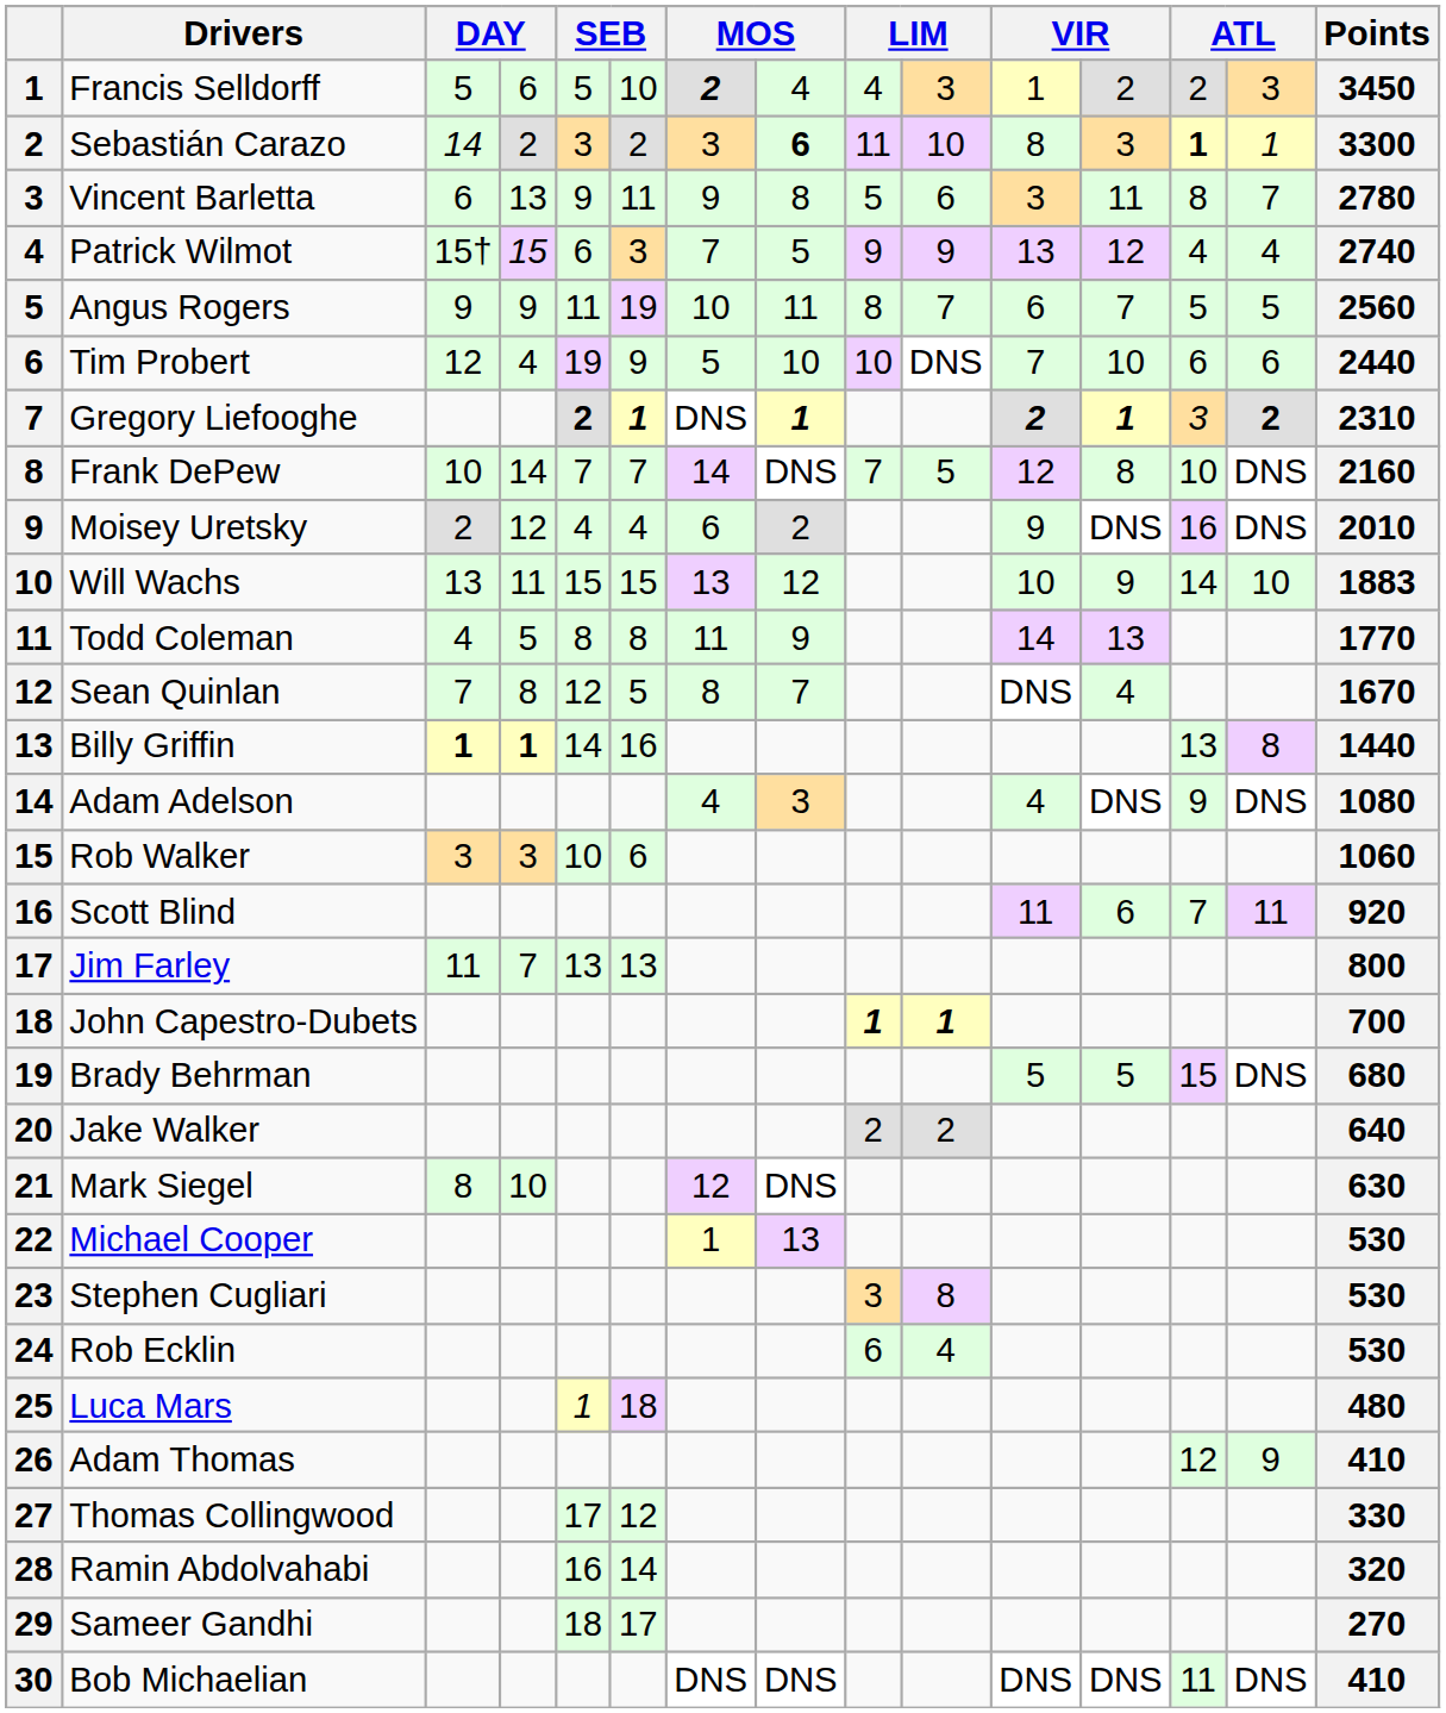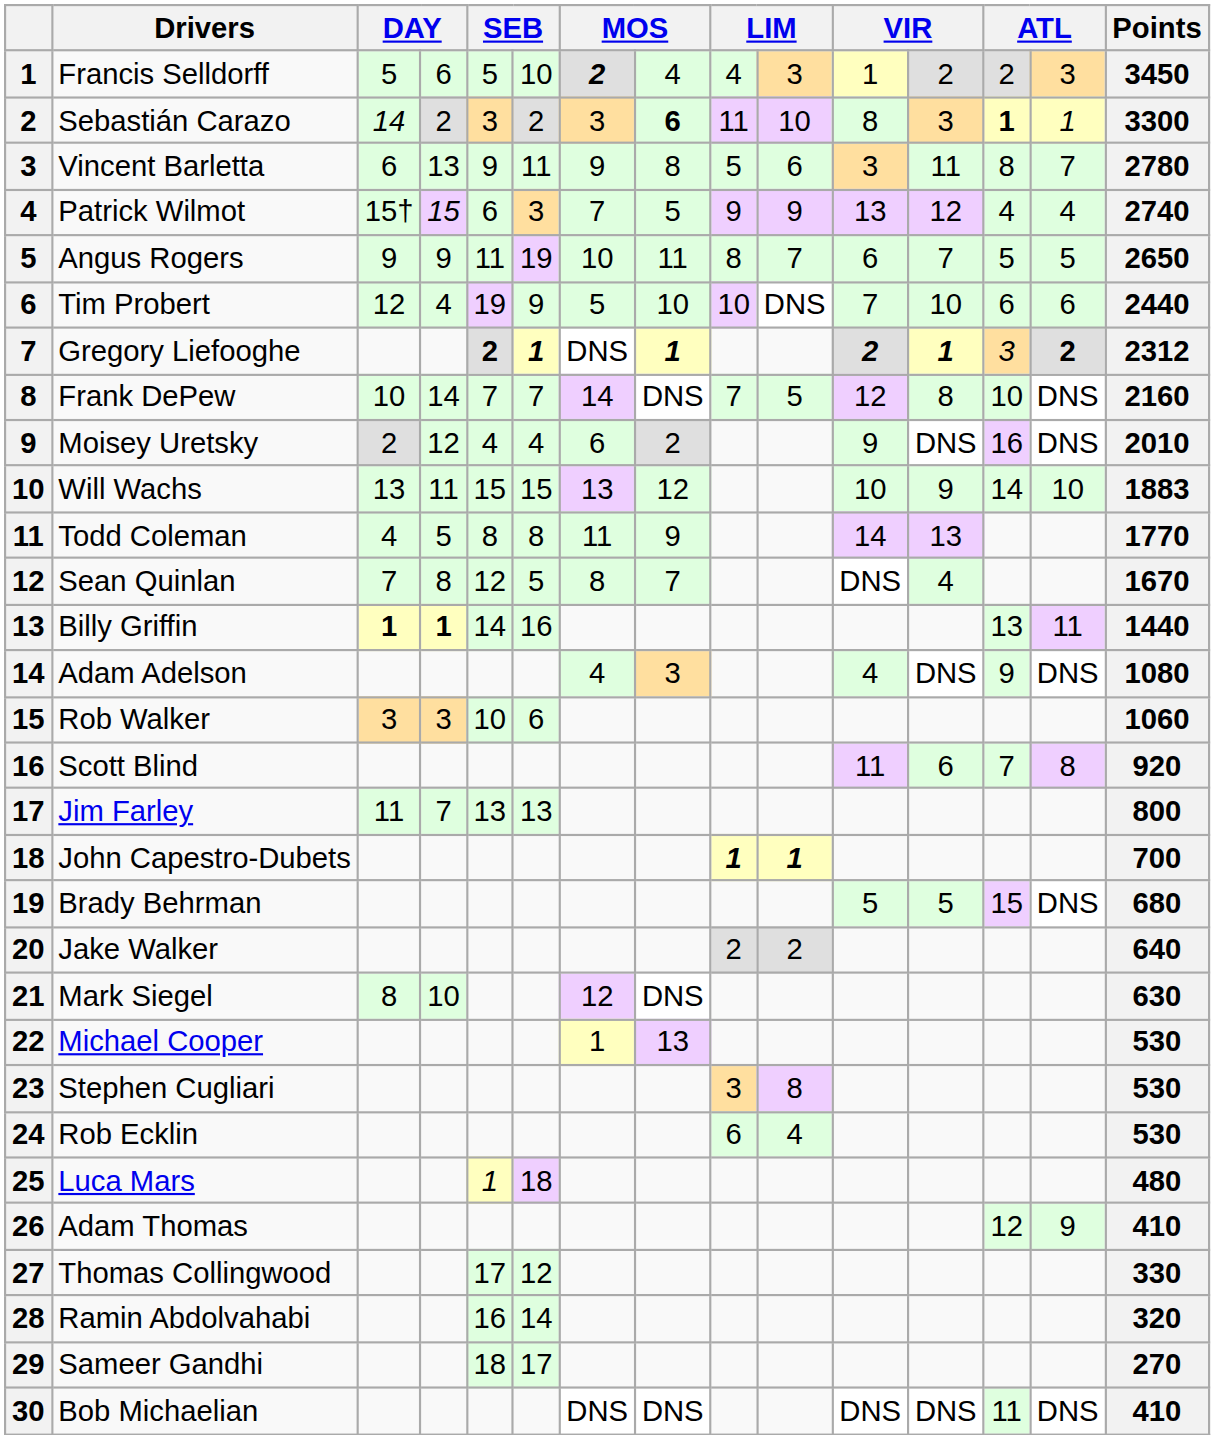 <table class="wikitable" style="font-size:85%; text-align:center">
 <tr>
 <th></th>
 <th>Drivers</th>
 <th colspan=2><a href='#'>DAY</a><br></th>
 <th colspan=2><a href='#'>SEB</a><br></th>
 <th colspan=2><a href='#'>MOS</a><br></th>
 <th colspan=2><a href='#'>LIM</a><br></th>
 <th colspan=2><a href='#'>VIR</a><br></th>
 <th colspan=2><a href='#'>ATL</a><br></th>
 <th>Points</th>
 </tr>
 <tr>
 <th>1</th>
 <td align=left> Francis Selldorff</td>
 <td style="background:#dfffdf;">5</td>
 <td style="background:#dfffdf;">6</td>
 <td style="background:#dfffdf;">5</td>
 <td style="background:#dfffdf;">10</td>
 <td style="background:#dfdfdf;"><strong><em>2</em></strong></td>
 <td style="background:#dfffdf;">4</td>
 <td style="background:#dfffdf;">4</td>
 <td style="background:#ffdf9f;">3</td>
 <td style="background:#ffffbf;">1</td>
 <td style="background:#dfdfdf;">2</td>
 <td style="background:#dfdfdf;">2</td>
 <td style="background:#ffdf9f;">3</td>
 <th>3450</th>
 </tr>
 <tr>
 <th>2</th>
 <td align=left nowrap> Sebastián Carazo</td>
 <td style="background:#dfffdf;"><em>14</em></td>
 <td style="background:#dfdfdf;">2</td>
 <td style="background:#ffdf9f;">3</td>
 <td style="background:#dfdfdf;">2</td>
 <td style="background:#ffdf9f;">3</td>
 <td style="background:#dfffdf;"><strong>6</strong></td>
 <td style="background:#efcfff;">11</td>
 <td style="background:#efcfff;">10</td>
 <td style="background:#dfffdf;">8</td>
 <td style="background:#ffdf9f;">3</td>
 <td style="background:#ffffbf;"><strong>1</strong></td>
 <td style="background:#ffffbf;"><em>1</em></td>
 <th>3300</th>
 </tr>
 <tr>
 <th>3</th>
 <td align=left> Vincent Barletta</td>
 <td style="background:#dfffdf;">6</td>
 <td style="background:#dfffdf;">13</td>
 <td style="background:#dfffdf;">9</td>
 <td style="background:#dfffdf;">11</td>
 <td style="background:#dfffdf;">9</td>
 <td style="background:#dfffdf;">8</td>
 <td style="background:#dfffdf;">5</td>
 <td style="background:#dfffdf;">6</td>
 <td style="background:#ffdf9f;">3</td>
 <td style="background:#dfffdf;">11</td>
 <td style="background:#dfffdf;">8</td>
 <td style="background:#dfffdf;">7</td>
 <th>2780</th>
 </tr>
 <tr>
 <th>4</th>
 <td align=left> Patrick Wilmot</td>
 <td style="background:#dfffdf;">15†</td>
 <td style="background:#efcfff;"><em>15</em></td>
 <td style="background:#dfffdf;">6</td>
 <td style="background:#ffdf9f;">3</td>
 <td style="background:#dfffdf;">7</td>
 <td style="background:#dfffdf;">5</td>
 <td style="background:#efcfff;">9</td>
 <td style="background:#efcfff;">9</td>
 <td style="background:#efcfff;">13</td>
 <td style="background:#efcfff;">12</td>
 <td style="background:#dfffdf;">4</td>
 <td style="background:#dfffdf;">4</td>
 <th>2740</th>
 </tr>
 <tr>
 <th>5</th>
 <td align=left> Angus Rogers</td>
 <td style="background:#dfffdf;">9</td>
 <td style="background:#dfffdf;">9</td>
 <td style="background:#dfffdf;">11</td>
 <td style="background:#efcfff;">19</td>
 <td style="background:#dfffdf;">10</td>
 <td style="background:#dfffdf;">11</td>
 <td style="background:#dfffdf;">8</td>
 <td style="background:#dfffdf;">7</td>
 <td style="background:#dfffdf;">6</td>
 <td style="background:#dfffdf;">7</td>
 <td style="background:#dfffdf;">5</td>
 <td style="background:#dfffdf;">5</td>
-<th>2560</th>
+<th>2650</th>
 </tr>
 <tr>
 <th>6</th>
 <td align=left> Tim Probert</td>
 <td style="background:#dfffdf;">12</td>
 <td style="background:#dfffdf;">4</td>
 <td style="background:#efcfff;">19</td>
 <td style="background:#dfffdf;">9</td>
 <td style="background:#dfffdf;">5</td>
 <td style="background:#dfffdf;">10</td>
 <td style="background:#efcfff;">10</td>
 <td style="background:#ffffff;">DNS</td>
 <td style="background:#dfffdf;">7</td>
 <td style="background:#dfffdf;">10</td>
 <td style="background:#dfffdf;">6</td>
 <td style="background:#dfffdf;">6</td>
 <th>2440</th>
 </tr>
 <tr>
 <th>7</th>
 <td align=left> Gregory Liefooghe</td>
 <td></td>
 <td></td>
 <td style="background:#dfdfdf;"><strong>2</strong></td>
 <td style="background:#ffffbf;"><strong><em>1</em></strong></td>
 <td style="background:#ffffff;">DNS</td>
 <td style="background:#ffffbf;"><strong><em>1</em></strong></td>
 <td></td>
 <td></td>
 <td style="background:#dfdfdf;"><strong><em>2</em></strong></td>
 <td style="background:#ffffbf;"><strong><em>1</em></strong></td>
 <td style="background:#ffdf9f;"><em>3</em></td>
 <td style="background:#dfdfdf;"><strong>2</strong></td>
-<th>2310</th>
+<th>2312</th>
 </tr>
 <tr>
 <th>8</th>
 <td align=left> Frank DePew</td>
 <td style="background:#dfffdf;">10</td>
 <td style="background:#dfffdf;">14</td>
 <td style="background:#dfffdf;">7</td>
 <td style="background:#dfffdf;">7</td>
 <td style="background:#efcfff;">14</td>
 <td style="background:#ffffff;">DNS</td>
 <td style="background:#dfffdf;">7</td>
 <td style="background:#dfffdf;">5</td>
 <td style="background:#efcfff;">12</td>
 <td style="background:#dfffdf;">8</td>
 <td style="background:#dfffdf;">10</td>
 <td style="background:#ffffff;">DNS</td>
 <th>2160</th>
 </tr>
 <tr>
 <th>9</th>
 <td align=left>Moisey Uretsky</td>
 <td style="background:#dfdfdf;">2</td>
 <td style="background:#dfffdf;">12</td>
 <td style="background:#dfffdf;">4</td>
 <td style="background:#dfffdf;">4</td>
 <td style="background:#dfffdf;">6</td>
 <td style="background:#dfdfdf;">2</td>
 <td></td>
 <td></td>
 <td style="background:#dfffdf;">9</td>
 <td style="background:#ffffff;">DNS</td>
 <td style="background:#efcfff;">16</td>
 <td style="background:#ffffff;">DNS</td>
 <th>2010</th>
 </tr>
 <tr>
 <th>10</th>
 <td align=left> Will Wachs</td>
 <td style="background:#dfffdf;">13</td>
 <td style="background:#dfffdf;">11</td>
 <td style="background:#dfffdf;">15</td>
 <td style="background:#dfffdf;">15</td>
 <td style="background:#efcfff;">13</td>
 <td style="background:#dfffdf;">12</td>
 <td></td>
 <td></td>
 <td style="background:#dfffdf;">10</td>
 <td style="background:#dfffdf;">9</td>
 <td style="background:#dfffdf;">14</td>
 <td style="background:#dfffdf;">10</td>
 <th>1883</th>
 </tr>
 <tr>
 <th>11</th>
 <td align=left> Todd Coleman</td>
 <td style="background:#dfffdf;">4</td>
 <td style="background:#dfffdf;">5</td>
 <td style="background:#dfffdf;">8</td>
 <td style="background:#dfffdf;">8</td>
 <td style="background:#dfffdf;">11</td>
 <td style="background:#dfffdf;">9</td>
 <td></td>
 <td></td>
 <td style="background:#efcfff;">14</td>
 <td style="background:#efcfff;">13</td>
 <td></td>
 <td></td>
 <th>1770</th>
 </tr>
 <tr>
 <th>12</th>
 <td align=left> Sean Quinlan</td>
 <td style="background:#dfffdf;">7</td>
 <td style="background:#dfffdf;">8</td>
 <td style="background:#dfffdf;">12</td>
 <td style="background:#dfffdf;">5</td>
 <td style="background:#dfffdf;">8</td>
 <td style="background:#dfffdf;">7</td>
 <td></td>
 <td></td>
 <td style="background:#ffffff;">DNS</td>
 <td style="background:#dfffdf;">4</td>
 <td></td>
 <td></td>
 <th>1670</th>
 </tr>
 <tr>
 <th>13</th>
 <td align=left> Billy Griffin</td>
 <td style="background:#ffffbf;"><strong>1</strong></td>
 <td style="background:#ffffbf;"><strong>1</strong></td>
 <td style="background:#dfffdf;">14</td>
 <td style="background:#dfffdf;">16</td>
 <td></td>
 <td></td>
 <td></td>
 <td></td>
 <td></td>
 <td></td>
 <td style="background:#dfffdf;">13</td>
-<td style="background:#efcfff;">8</td>
+<td style="background:#efcfff;">11</td>
 <th>1440</th>
 </tr>
 <tr>
 <th>14</th>
 <td align=left> Adam Adelson</td>
 <td></td>
 <td></td>
 <td></td>
 <td></td>
 <td style="background:#dfffdf;">4</td>
 <td style="background:#ffdf9f;">3</td>
 <td></td>
 <td></td>
 <td style="background:#dfffdf;">4</td>
 <td style="background:#ffffff;">DNS</td>
 <td style="background:#dfffdf;">9</td>
 <td style="background:#ffffff;">DNS</td>
 <th>1080</th>
 </tr>
 <tr>
 <th>15</th>
 <td align=left> Rob Walker</td>
 <td style="background:#ffdf9f;">3</td>
 <td style="background:#ffdf9f;">3</td>
 <td style="background:#dfffdf;">10</td>
 <td style="background:#dfffdf;">6</td>
 <td></td>
 <td></td>
 <td></td>
 <td></td>
 <td></td>
 <td></td>
 <td></td>
 <td></td>
 <th>1060</th>
 </tr>
 <tr>
 <th>16</th>
 <td align=left> Scott Blind</td>
 <td></td>
 <td></td>
 <td></td>
 <td></td>
 <td></td>
 <td></td>
 <td></td>
 <td></td>
 <td style="background:#efcfff;">11</td>
 <td style="background:#dfffdf;">6</td>
 <td style="background:#dfffdf;">7</td>
-<td style="background:#efcfff;">11</td>
+<td style="background:#efcfff;">8</td>
 <th>920</th>
 </tr>
 <tr>
 <th>17</th>
 <td align=left> <a href='#'>Jim Farley</a></td>
 <td style="background:#dfffdf;">11</td>
 <td style="background:#dfffdf;">7</td>
 <td style="background:#dfffdf;">13</td>
 <td style="background:#dfffdf;">13</td>
 <td></td>
 <td></td>
 <td></td>
 <td></td>
 <td></td>
 <td></td>
 <td></td>
 <td></td>
 <th>800</th>
 </tr>
 <tr>
 <th>18</th>
 <td align=left> John Capestro-Dubets</td>
 <td></td>
 <td></td>
 <td></td>
 <td></td>
 <td></td>
 <td></td>
 <td style="background:#ffffbf;"><strong><em>1</em></strong></td>
 <td style="background:#ffffbf;"><strong><em>1</em></strong></td>
 <td></td>
 <td></td>
 <td></td>
 <td></td>
 <th>700</th>
 </tr>
 <tr>
 <th>19</th>
 <td align=left> Brady Behrman</td>
 <td></td>
 <td></td>
 <td></td>
 <td></td>
 <td></td>
 <td></td>
 <td></td>
 <td></td>
 <td style="background:#dfffdf;">5</td>
 <td style="background:#dfffdf;">5</td>
 <td style="background:#efcfff;">15</td>
 <td style="background:#ffffff;">DNS</td>
 <th>680</th>
 </tr>
 <tr>
 <th>20</th>
 <td align=left> Jake Walker</td>
 <td></td>
 <td></td>
 <td></td>
 <td></td>
 <td></td>
 <td></td>
 <td style="background:#dfdfdf;">2</td>
 <td style="background:#dfdfdf;">2</td>
 <td></td>
 <td></td>
 <td></td>
 <td></td>
 <th>640</th>
 </tr>
 <tr>
 <th>21</th>
 <td align=left> Mark Siegel</td>
 <td style="background:#dfffdf;">8</td>
 <td style="background:#dfffdf;">10</td>
 <td></td>
 <td></td>
 <td style="background:#efcfff;">12</td>
 <td style="background:#ffffff;">DNS</td>
 <td></td>
 <td></td>
 <td></td>
 <td></td>
 <td></td>
 <td></td>
 <th>630</th>
 </tr>
 <tr>
 <th>22</th>
 <td align=left> <a href='#'>Michael Cooper</a></td>
 <td></td>
 <td></td>
 <td></td>
 <td></td>
 <td style="background:#ffffbf;">1</td>
 <td style="background:#efcfff;">13</td>
 <td></td>
 <td></td>
 <td></td>
 <td></td>
 <td></td>
 <td></td>
 <th>530</th>
 </tr>
 <tr>
 <th>23</th>
 <td align=left> Stephen Cugliari</td>
 <td></td>
 <td></td>
 <td></td>
 <td></td>
 <td></td>
 <td></td>
 <td style="background:#ffdf9f;">3</td>
 <td style="background:#efcfff;">8</td>
 <td></td>
 <td></td>
 <td></td>
 <td></td>
 <th>530</th>
 </tr>
 <tr>
 <th>24</th>
 <td align=left> Rob Ecklin</td>
 <td></td>
 <td></td>
 <td></td>
 <td></td>
 <td></td>
 <td></td>
 <td style="background:#dfffdf;">6</td>
 <td style="background:#dfffdf;">4</td>
 <td></td>
 <td></td>
 <td></td>
 <td></td>
 <th>530</th>
 </tr>
 <tr>
 <th>25</th>
 <td align=left> <a href='#'>Luca Mars</a></td>
 <td></td>
 <td></td>
 <td style="background:#ffffbf;"><em>1</em></td>
 <td style="background:#efcfff;">18</td>
 <td></td>
 <td></td>
 <td></td>
 <td></td>
 <td></td>
 <td></td>
 <td></td>
 <td></td>
 <th>480</th>
 </tr>
 <tr>
 <th>26</th>
 <td align=left> Adam Thomas</td>
 <td></td>
 <td></td>
 <td></td>
 <td></td>
 <td></td>
 <td></td>
 <td></td>
 <td></td>
 <td></td>
 <td></td>
 <td style="background:#dfffdf;">12</td>
 <td style="background:#dfffdf;">9</td>
 <th>410</th>
 </tr>
 <tr>
 <th>27</th>
 <td align=left> Thomas Collingwood</td>
 <td></td>
 <td></td>
 <td style="background:#dfffdf;">17</td>
 <td style="background:#dfffdf;">12</td>
 <td></td>
 <td></td>
 <td></td>
 <td></td>
 <td></td>
 <td></td>
 <td></td>
 <td></td>
 <th>330</th>
 </tr>
 <tr>
 <th>28</th>
 <td align=left> Ramin Abdolvahabi</td>
 <td></td>
 <td></td>
 <td style="background:#dfffdf;">16</td>
 <td style="background:#dfffdf;">14</td>
 <td></td>
 <td></td>
 <td></td>
 <td></td>
 <td></td>
 <td></td>
 <td></td>
 <td></td>
 <th>320</th>
 </tr>
 <tr>
 <th>29</th>
 <td align=left> Sameer Gandhi</td>
 <td></td>
 <td></td>
 <td style="background:#dfffdf;">18</td>
 <td style="background:#dfffdf;">17</td>
 <td></td>
 <td></td>
 <td></td>
 <td></td>
 <td></td>
 <td></td>
 <td></td>
 <td></td>
 <th>270</th>
 </tr>
 <tr>
 <th>30</th>
 <td align=left> Bob Michaelian</td>
 <td></td>
 <td></td>
 <td></td>
 <td></td>
 <td style="background:#ffffff;">DNS</td>
 <td style="background:#ffffff;">DNS</td>
 <td></td>
 <td></td>
 <td style="background:#ffffff;">DNS</td>
 <td style="background:#ffffff;">DNS</td>
 <td style="background:#dfffdf;">11</td>
 <td style="background:#ffffff;">DNS</td>
 <th>410</th>
 </tr>
 <tr>
 </tr>
 </table>
